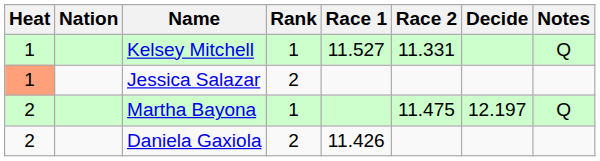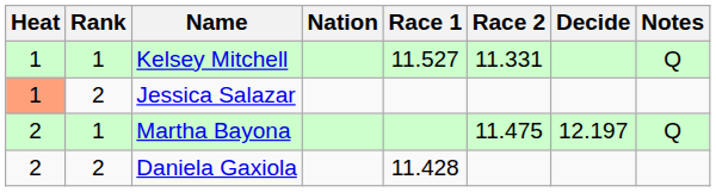 <table class="wikitable sortable" style="text-align:center">
 <tr>
 <th>Heat</th>
+<th>Rank</th>
+<th>Name</th>
 <th>Nation</th>
-<th>Name</th>
-<th>Rank</th>
 <th>Race 1</th>
 <th>Race 2</th>
 <th>Decide</th>
 <th>Notes</th>
 </tr>
 <tr bgcolor=ccffcc>
 <td>1</td>
+<td>1</td>
+<td align=left><a href='#'>Kelsey Mitchell</a></td>
 <td align=left></td>
-<td align=left><a href='#'>Kelsey Mitchell</a></td>
-<td>1</td>
 <td>11.527</td>
 <td>11.331</td>
 <td></td>
 <td>Q</td>
 </tr>
 <tr>
 <td style="background: lightsalmon;">1</td>
+<td>2</td>
+<td align=left><a href='#'>Jessica Salazar</a></td>
 <td align=left></td>
-<td align=left><a href='#'>Jessica Salazar</a></td>
-<td>2</td>
 <td></td>
 <td></td>
 <td></td>
 <td></td>
 </tr>
 <tr bgcolor=ccffcc>
 <td>2</td>
+<td>1</td>
+<td align=left><a href='#'>Martha Bayona</a></td>
 <td align=left></td>
-<td align=left><a href='#'>Martha Bayona</a></td>
-<td>1</td>
 <td></td>
 <td>11.475</td>
 <td>12.197</td>
 <td>Q</td>
 </tr>
 <tr>
 <td>2</td>
+<td>2</td>
+<td align=left><a href='#'>Daniela Gaxiola</a></td>
 <td align=left></td>
-<td align=left><a href='#'>Daniela Gaxiola</a></td>
-<td>2</td>
-<td>11.426</td>
+<td>11.428</td>
 <td></td>
 <td></td>
 <td></td>
 </tr>
 </table>
